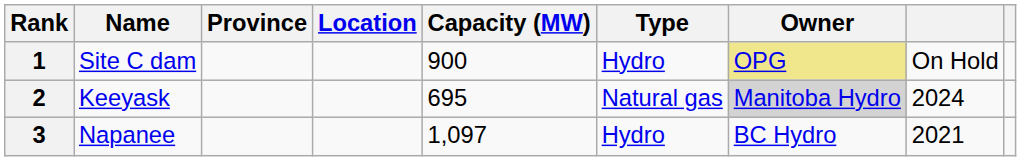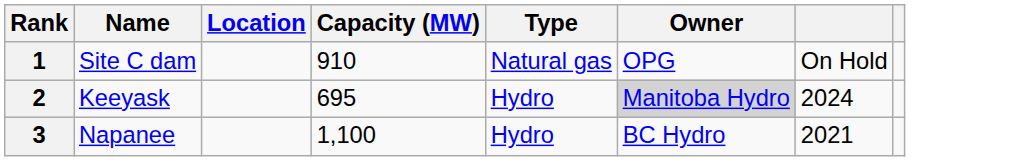 <table class="wikitable sortable">
 <tr>
 <th class="unsortable">Rank</th>
 <th>Name</th>
-<th>Province</th>
 <th><a href='#'>Location</a></th>
 <th>Capacity (<a href='#'>MW</a>)</th>
 <th>Type</th>
 <th>Owner</th>
 <th></th>
 <th class="unsortable"></th>
 </tr>
 <tr>
 <th>1</th>
 <td><a href='#'>Site C dam</a></td>
 <td></td>
-<td></td>
-<td>900</td>
-<td><a href='#'>Hydro</a></td>
-<td style="background: khaki;"><a href='#'>OPG</a></td>
+<td>910</td>
+<td><a href='#'>Natural gas</a></td>
+<td><a href='#'>OPG</a></td>
 <td>On Hold</td>
 <td></td>
 </tr>
 <tr>
 <th>2</th>
 <td><a href='#'>Keeyask</a></td>
 <td></td>
-<td></td>
 <td>695</td>
-<td><a href='#'>Natural gas</a></td>
+<td><a href='#'>Hydro</a></td>
 <td style="background: lightgrey;"><a href='#'>Manitoba Hydro</a></td>
 <td>2024</td>
 <td></td>
 </tr>
 <tr>
 <th>3</th>
 <td><a href='#'>Napanee</a></td>
 <td></td>
-<td></td>
-<td>1,097</td>
+<td>1,100</td>
 <td><a href='#'>Hydro</a></td>
 <td><a href='#'>BC Hydro</a></td>
 <td>2021</td>
 <td></td>
 </tr>
 </table>
